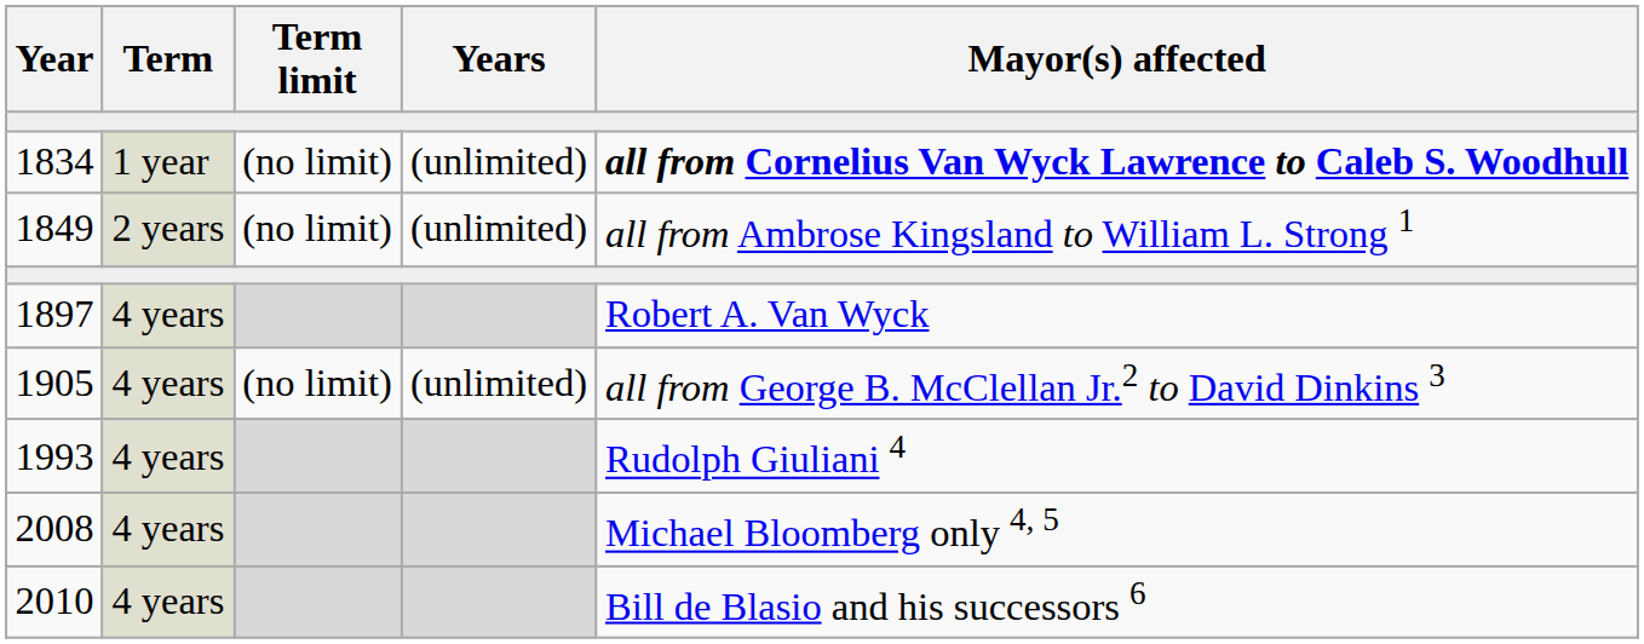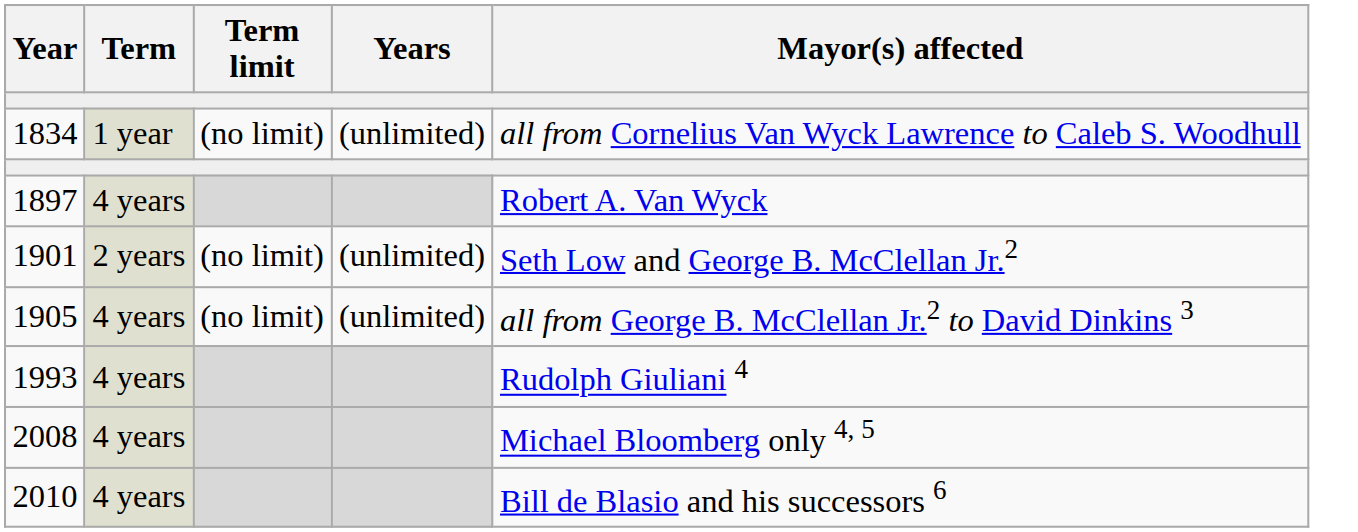 <table class="wikitable">
 <tr>
 <th>Year</th>
 <th>Term</th>
 <th>Term<br>limit</th>
 <th>Years</th>
 <th>Mayor(s) affected</th>
 </tr>
 <tr>
 <td colspan="5" style="background:#efefef;"></td>
 </tr>
 <tr>
 <td>1834</td>
 <td style="background:#e0e0d0;">1 year</td>
 <td>(no limit)</td>
 <td>(unlimited)</td>
-<td><strong><em>all from</em> <a href='#'>Cornelius Van Wyck Lawrence</a> <em>to</em> <a href='#'>Caleb S. Woodhull</a></strong></td>
-</tr>
-<tr>
-<td>1849</td>
-<td style="background:#e0e0d0;">2 years</td>
-<td>(no limit)</td>
-<td>(unlimited)</td>
-<td><em>all from</em> <a href='#'>Ambrose Kingsland</a> <em>to</em> <a href='#'>William L. Strong</a> <sup>1</sup></td>
+<td><em>all from</em> <a href='#'>Cornelius Van Wyck Lawrence</a> <em>to</em> <a href='#'>Caleb S. Woodhull</a></td>
 </tr>
 <tr>
 <td colspan="5" style="background:#efefef;"></td>
 </tr>
 <tr>
 <td>1897</td>
 <td style="background:#e0e0d0;">4 years</td>
 <td style="background:#d8d8d8;"></td>
 <td style="background:#d8d8d8;"></td>
 <td><a href='#'>Robert A. Van Wyck</a></td>
+</tr>
+<tr>
+<td>1901</td>
+<td style="background:#e0e0d0;">2 years</td>
+<td>(no limit)</td>
+<td>(unlimited)</td>
+<td><a href='#'>Seth Low</a> and <a href='#'>George B. McClellan Jr.</a><sup>2</sup></td>
 </tr>
 <tr>
 <td>1905</td>
 <td style="background:#e0e0d0;">4 years</td>
 <td>(no limit)</td>
 <td>(unlimited)</td>
 <td><em>all from</em> <a href='#'>George B. McClellan Jr.</a><sup>2</sup> <em>to</em> <a href='#'>David Dinkins</a> <sup>3</sup></td>
 </tr>
 <tr>
 <td>1993</td>
 <td style="background:#e0e0d0;">4 years</td>
 <td style="background:#d8d8d8;"></td>
 <td style="background:#d8d8d8;"></td>
 <td><a href='#'>Rudolph Giuliani</a> <sup>4</sup></td>
 </tr>
 <tr>
 <td>2008</td>
 <td style="background:#e0e0d0;">4 years</td>
 <td style="background:#d8d8d8;"></td>
 <td style="background:#d8d8d8;"></td>
 <td><a href='#'>Michael Bloomberg</a> only <sup>4, 5</sup></td>
 </tr>
 <tr>
 <td>2010</td>
 <td style="background:#e0e0d0;">4 years</td>
 <td style="background:#d8d8d8;"></td>
 <td style="background:#d8d8d8;"></td>
 <td><a href='#'>Bill de Blasio</a> and his successors <sup>6</sup></td>
 </tr>
 </table>
